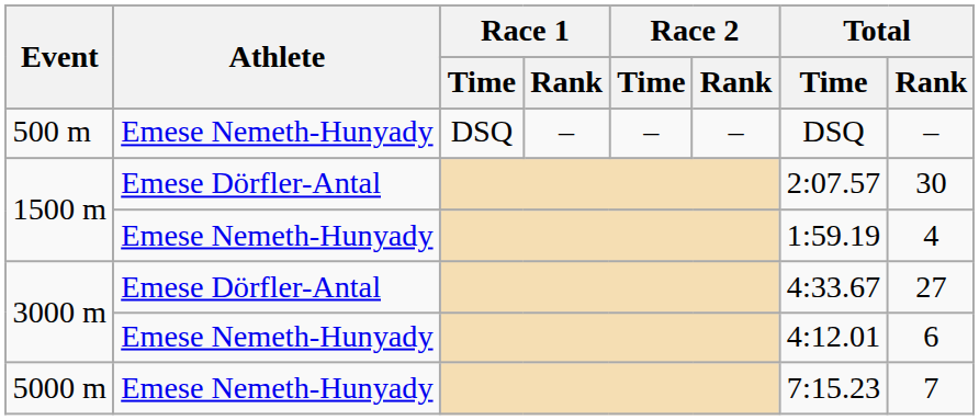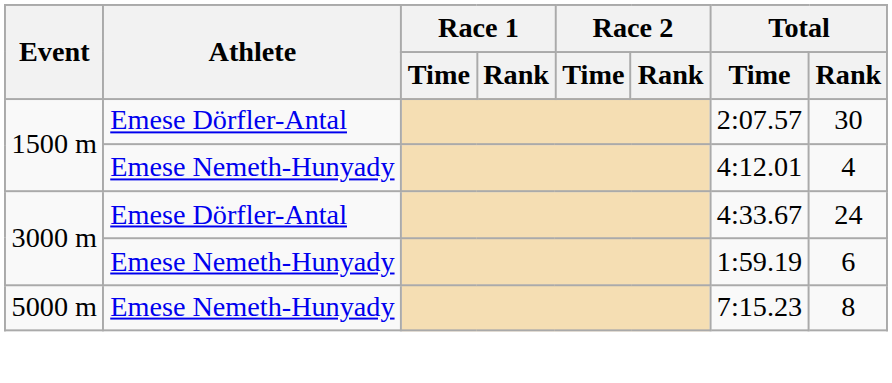 <table class="wikitable" border="1" style="font-size:90%">
 <tr>
 <th rowspan=2>Event</th>
 <th rowspan=2>Athlete</th>
 <th colspan=2>Race 1</th>
 <th colspan=2>Race 2</th>
 <th colspan=2>Total</th>
 </tr>
 <tr>
 <th>Time</th>
 <th>Rank</th>
 <th>Time</th>
 <th>Rank</th>
 <th>Time</th>
 <th>Rank</th>
 </tr>
 <tr>
-<td>500 m</td>
-<td><a href='#'>Emese Nemeth-Hunyady</a></td>
-<td align=center>DSQ</td>
-<td align=center>–</td>
-<td align=center>–</td>
-<td align=center>–</td>
-<td align=center>DSQ</td>
-<td align=center>–</td>
-</tr>
-<tr>
 <td rowspan=2>1500 m</td>
 <td><a href='#'>Emese Dörfler-Antal</a></td>
 <td colspan="4" bgcolor="wheat"></td>
 <td align=center>2:07.57</td>
 <td align=center>30</td>
 </tr>
 <tr>
 <td><a href='#'>Emese Nemeth-Hunyady</a></td>
 <td colspan="4" bgcolor="wheat"></td>
-<td align=center>1:59.19</td>
+<td align=center>4:12.01</td>
 <td align=center>4</td>
 </tr>
 <tr>
 <td rowspan=2>3000 m</td>
 <td><a href='#'>Emese Dörfler-Antal</a></td>
 <td colspan="4" bgcolor="wheat"></td>
 <td align=center>4:33.67</td>
-<td align=center>27</td>
+<td align=center>24</td>
 </tr>
 <tr>
 <td><a href='#'>Emese Nemeth-Hunyady</a></td>
 <td colspan="4" bgcolor="wheat"></td>
-<td align=center>4:12.01</td>
+<td align=center>1:59.19</td>
 <td align=center>6</td>
 </tr>
 <tr>
 <td>5000 m</td>
 <td><a href='#'>Emese Nemeth-Hunyady</a></td>
 <td colspan="4" bgcolor="wheat"></td>
 <td align=center>7:15.23</td>
-<td align=center>7</td>
+<td align=center>8</td>
 </tr>
 </table>
